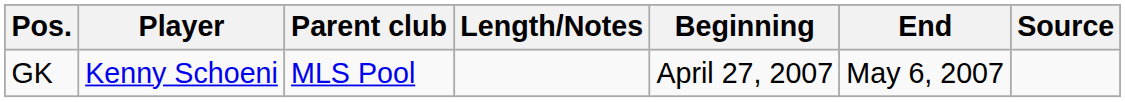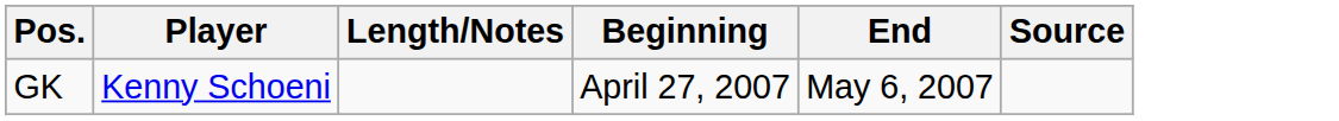 <table class="wikitable sortable" style="text-align: left">
 <tr>
 <th><strong>Pos.</strong></th>
 <th><strong>Player</strong></th>
-<th><strong>Parent club</strong></th>
 <th><strong>Length/Notes</strong></th>
 <th><strong>Beginning</strong></th>
 <th><strong>End</strong></th>
 <th><strong>Source</strong></th>
 </tr>
 <tr>
 <td>GK</td>
 <td> <a href='#'>Kenny Schoeni</a></td>
-<td> <a href='#'>MLS Pool</a></td>
 <td></td>
 <td>April 27, 2007</td>
 <td>May 6, 2007</td>
 <td align=center></td>
 </tr>
 </table>
